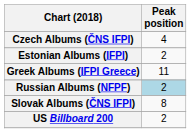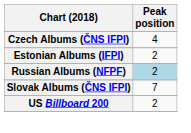 <table class="wikitable sortable plainrowheaders" style="text-align:center">
 <tr>
 <th scope="col">Chart (2018)</th>
 <th scope="col">Peak<br> position</th>
 </tr>
 <tr>
 </tr>
 <tr>
 </tr>
 <tr>
 </tr>
 <tr>
 </tr>
 <tr>
 </tr>
 <tr>
 <th scope="row">Czech Albums (<a href='#'>ČNS IFPI</a>)</th>
 <td>4</td>
 </tr>
 <tr>
 </tr>
 <tr>
 <th scope="row">Estonian Albums (<a href='#'>IFPI</a>)</th>
 <td>2</td>
 </tr>
 <tr>
 </tr>
 <tr>
 </tr>
 <tr>
 </tr>
 <tr>
-<th scope="row">Greek Albums (<a href='#'>IFPI Greece</a>)</th>
-<td>11</td>
-</tr>
-<tr>
 </tr>
 <tr>
 </tr>
 <tr>
 </tr>
 <tr>
 </tr>
 <tr>
 </tr>
 <tr>
 </tr>
 <tr>
 <th scope="row">Russian Albums (<a href='#'>NFPF</a>)</th>
 <td style="background: lightblue;">2</td>
 </tr>
 <tr>
 </tr>
 <tr>
 <th scope="row">Slovak Albums (<a href='#'>ČNS IFPI</a>)</th>
-<td>8</td>
+<td>7</td>
 </tr>
 <tr>
 </tr>
 <tr>
 </tr>
 <tr>
 </tr>
 <tr>
 </tr>
 <tr>
 <th scope="row">US <a href='#'><em>Billboard</em> 200</a></th>
 <td>2</td>
 </tr>
 <tr>
 </tr>
 <tr>
 </tr>
 </table>
